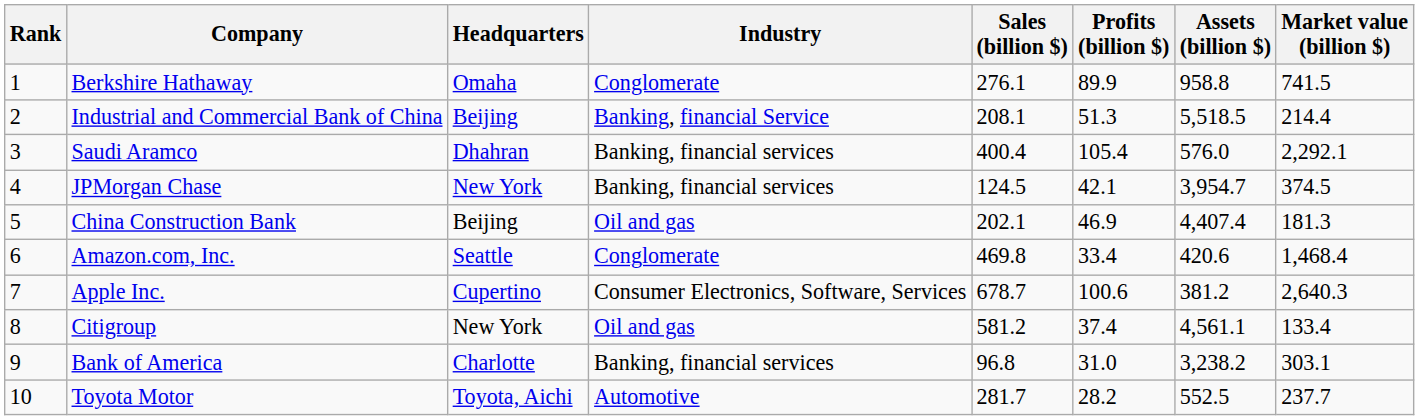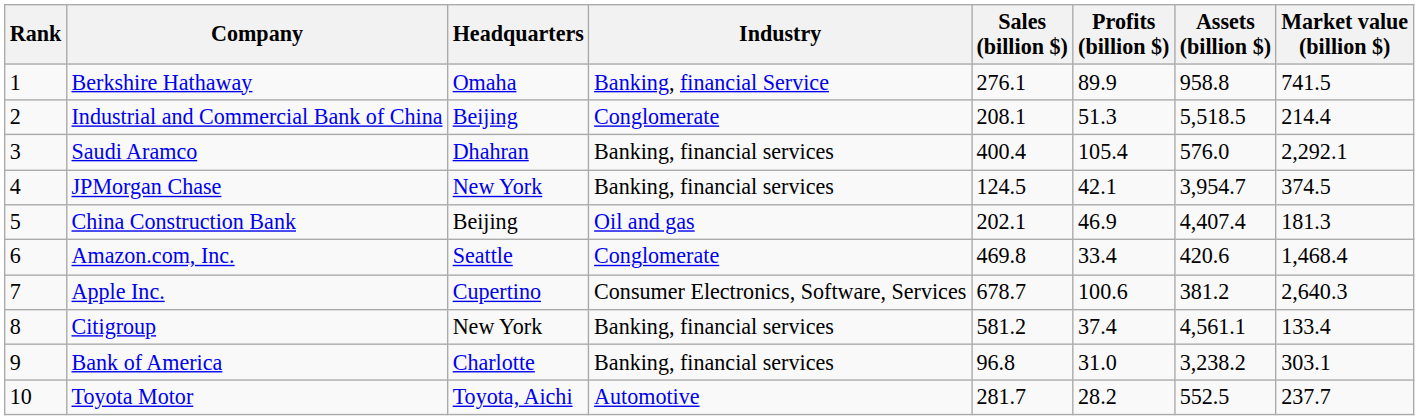 <table class="wikitable sortable">
 <tr>
 <th>Rank</th>
 <th>Company</th>
 <th>Headquarters</th>
 <th>Industry</th>
 <th>Sales <br> (billion $)</th>
 <th>Profits <br> (billion $)</th>
 <th>Assets <br> (billion $)</th>
 <th>Market value <br> (billion $)</th>
 </tr>
 <tr>
 <td>1</td>
 <td><a href='#'>Berkshire Hathaway</a></td>
 <td><a href='#'>Omaha</a></td>
-<td><a href='#'>Conglomerate</a></td>
+<td><a href='#'>Banking</a>, <a href='#'>financial Service</a></td>
 <td>276.1</td>
 <td>89.9</td>
 <td>958.8</td>
 <td>741.5</td>
 </tr>
 <tr>
 <td>2</td>
 <td><a href='#'>Industrial and Commercial Bank of China</a></td>
 <td><a href='#'>Beijing</a></td>
-<td><a href='#'>Banking</a>, <a href='#'>financial Service</a></td>
+<td><a href='#'>Conglomerate</a></td>
 <td>208.1</td>
 <td>51.3</td>
 <td>5,518.5</td>
 <td>214.4</td>
 </tr>
 <tr>
 <td>3</td>
 <td><a href='#'>Saudi Aramco</a></td>
 <td><a href='#'>Dhahran</a></td>
 <td>Banking, financial services</td>
 <td>400.4</td>
 <td>105.4</td>
 <td>576.0</td>
 <td>2,292.1</td>
 </tr>
 <tr>
 <td>4</td>
 <td><a href='#'>JPMorgan Chase</a></td>
 <td><a href='#'>New York</a></td>
 <td>Banking, financial services</td>
 <td>124.5</td>
 <td>42.1</td>
 <td>3,954.7</td>
 <td>374.5</td>
 </tr>
 <tr>
 <td>5</td>
 <td><a href='#'>China Construction Bank</a></td>
 <td>Beijing</td>
 <td><a href='#'>Oil and gas</a></td>
 <td>202.1</td>
 <td>46.9</td>
 <td>4,407.4</td>
 <td>181.3</td>
 </tr>
 <tr>
 <td>6</td>
 <td><a href='#'>Amazon.com, Inc.</a></td>
 <td><a href='#'>Seattle</a></td>
 <td><a href='#'>Conglomerate</a></td>
 <td>469.8</td>
 <td>33.4</td>
 <td>420.6</td>
 <td>1,468.4</td>
 </tr>
 <tr>
 <td>7</td>
 <td><a href='#'>Apple Inc.</a></td>
 <td><a href='#'>Cupertino</a></td>
 <td>Consumer Electronics, Software, Services</td>
 <td>678.7</td>
 <td>100.6</td>
 <td>381.2</td>
 <td>2,640.3</td>
 </tr>
 <tr>
 <td>8</td>
 <td><a href='#'>Citigroup</a></td>
 <td>New York</td>
-<td><a href='#'>Oil and gas</a></td>
+<td>Banking, financial services</td>
 <td>581.2</td>
 <td>37.4</td>
 <td>4,561.1</td>
 <td>133.4</td>
 </tr>
 <tr>
 <td>9</td>
 <td><a href='#'>Bank of America</a></td>
 <td><a href='#'>Charlotte</a></td>
 <td>Banking, financial services</td>
 <td>96.8</td>
 <td>31.0</td>
 <td>3,238.2</td>
 <td>303.1</td>
 </tr>
 <tr>
 <td>10</td>
 <td><a href='#'>Toyota Motor</a></td>
 <td><a href='#'>Toyota, Aichi</a></td>
 <td><a href='#'>Automotive</a></td>
 <td>281.7</td>
 <td>28.2</td>
 <td>552.5</td>
 <td>237.7</td>
 </tr>
 </table>
